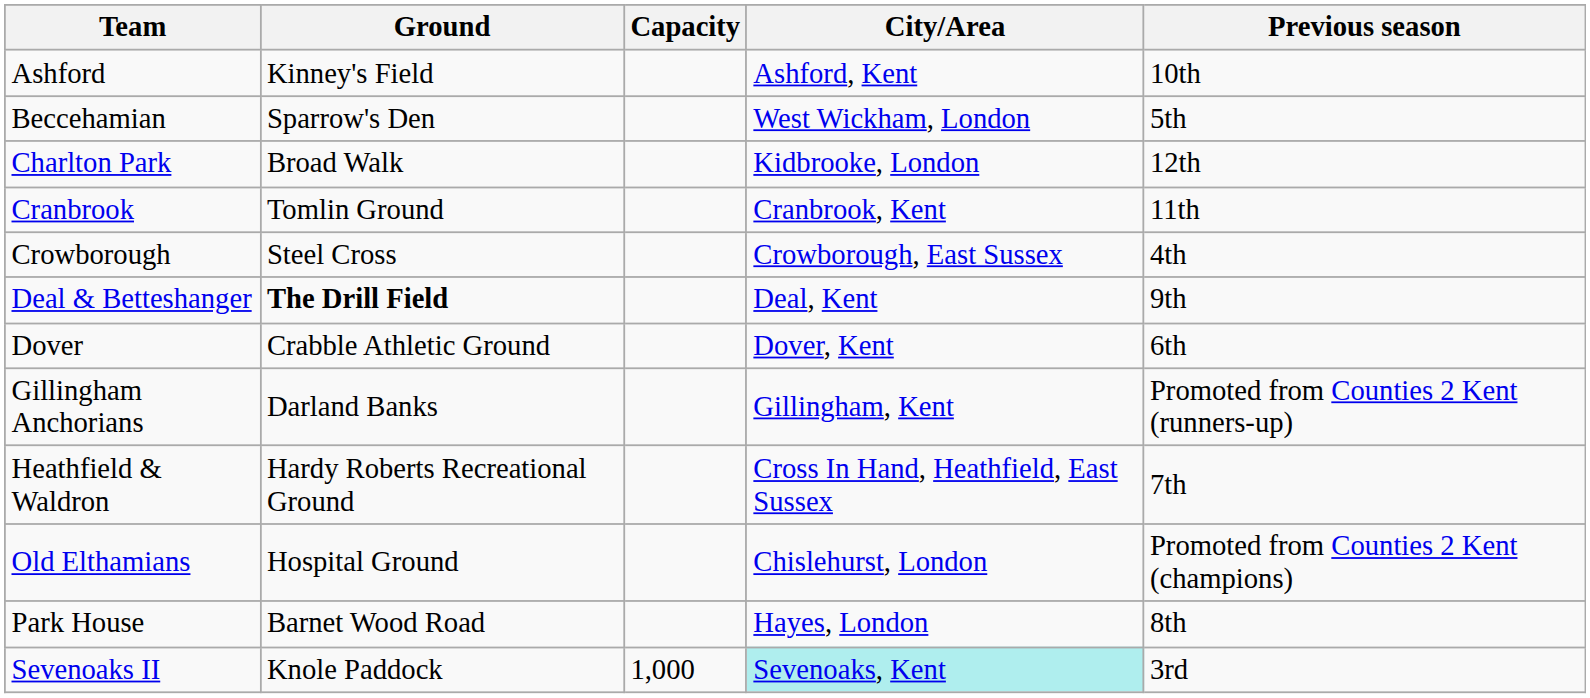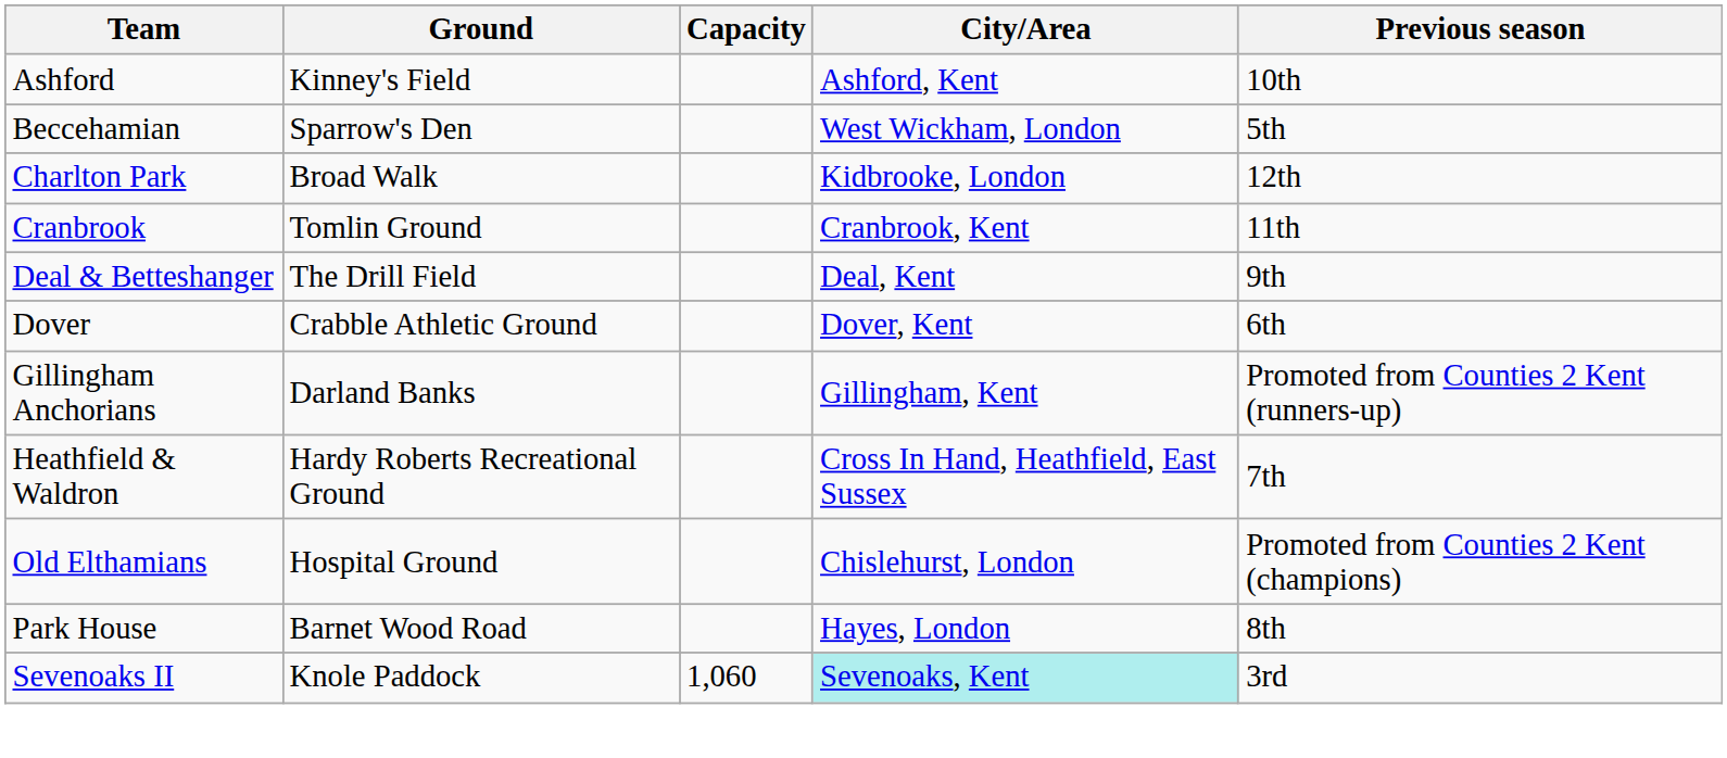 <table class="wikitable sortable" width=100%>
 <tr>
 <th>Team</th>
 <th>Ground</th>
 <th>Capacity</th>
 <th>City/Area</th>
 <th>Previous season</th>
 </tr>
 <tr>
 <td>Ashford</td>
 <td>Kinney's Field</td>
 <td></td>
 <td><a href='#'>Ashford</a>, <a href='#'>Kent</a></td>
 <td>10th</td>
 </tr>
 <tr>
 <td>Beccehamian</td>
 <td>Sparrow's Den</td>
 <td></td>
 <td><a href='#'>West Wickham</a>, <a href='#'>London</a></td>
 <td>5th</td>
 </tr>
 <tr>
 <td><a href='#'>Charlton Park</a></td>
 <td>Broad Walk</td>
 <td></td>
 <td><a href='#'>Kidbrooke</a>, <a href='#'>London</a></td>
 <td>12th</td>
 </tr>
 <tr>
 <td><a href='#'>Cranbrook</a></td>
 <td>Tomlin Ground</td>
 <td></td>
 <td><a href='#'>Cranbrook</a>, <a href='#'>Kent</a></td>
 <td>11th</td>
 </tr>
 <tr>
-<td>Crowborough</td>
-<td>Steel Cross</td>
-<td></td>
-<td><a href='#'>Crowborough</a>, <a href='#'>East Sussex</a></td>
-<td>4th</td>
-</tr>
-<tr>
 <td><a href='#'>Deal & Betteshanger</a></td>
-<td><strong>The Drill Field</strong></td>
+<td>The Drill Field</td>
 <td></td>
 <td><a href='#'>Deal</a>, <a href='#'>Kent</a></td>
 <td>9th</td>
 </tr>
 <tr>
 <td>Dover</td>
 <td>Crabble Athletic Ground</td>
 <td></td>
 <td><a href='#'>Dover</a>, <a href='#'>Kent</a></td>
 <td>6th</td>
 </tr>
 <tr>
 <td>Gillingham Anchorians</td>
 <td>Darland Banks</td>
 <td></td>
 <td><a href='#'>Gillingham</a>, <a href='#'>Kent</a></td>
 <td>Promoted from <a href='#'>Counties 2 Kent</a> (runners-up)</td>
 </tr>
 <tr>
 <td>Heathfield & Waldron</td>
 <td>Hardy Roberts Recreational Ground</td>
 <td></td>
 <td><a href='#'>Cross In Hand</a>, <a href='#'>Heathfield</a>, <a href='#'>East Sussex</a></td>
 <td>7th</td>
 </tr>
 <tr>
 <td><a href='#'>Old Elthamians</a></td>
 <td>Hospital Ground</td>
 <td></td>
 <td><a href='#'>Chislehurst</a>, <a href='#'>London</a></td>
 <td>Promoted from <a href='#'>Counties 2 Kent</a> (champions)</td>
 </tr>
 <tr>
 <td>Park House</td>
 <td>Barnet Wood Road</td>
 <td></td>
 <td><a href='#'>Hayes</a>, <a href='#'>London</a></td>
 <td>8th</td>
 </tr>
 <tr>
 <td><a href='#'>Sevenoaks II</a></td>
 <td>Knole Paddock</td>
-<td>1,000</td>
+<td>1,060</td>
 <td style="background: paleturquoise;"><a href='#'>Sevenoaks</a>, <a href='#'>Kent</a></td>
 <td>3rd</td>
 </tr>
 </table>
